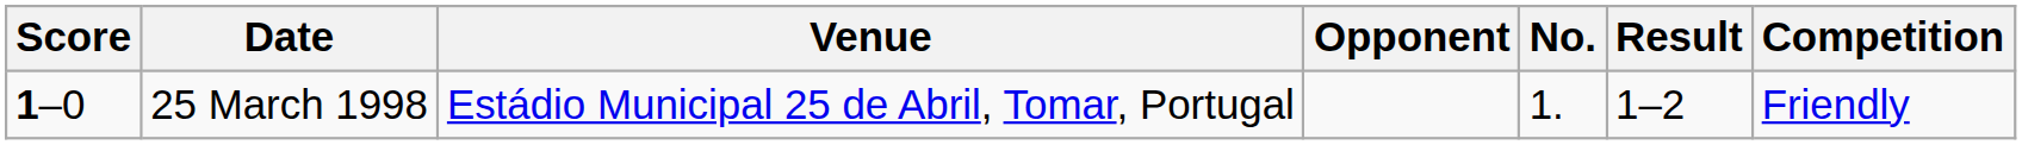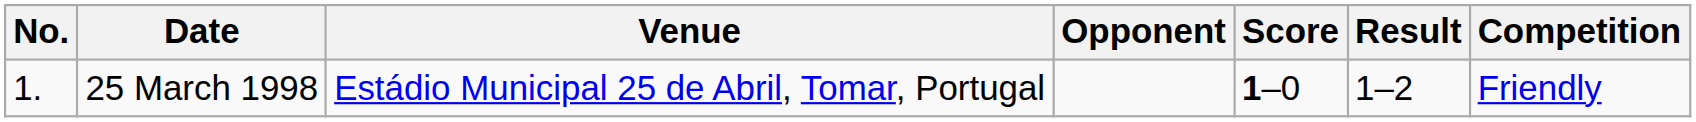 <table class="wikitable collapsible collapsed">
 <tr>
-<th>Score</th>
+<th>No.</th>
 <th>Date</th>
 <th>Venue</th>
 <th>Opponent</th>
-<th>No.</th>
+<th>Score</th>
 <th>Result</th>
 <th>Competition</th>
 </tr>
 <tr>
-<td><strong>1</strong>–0</td>
+<td>1.</td>
 <td>25 March 1998</td>
 <td><a href='#'>Estádio Municipal 25 de Abril</a>, <a href='#'>Tomar</a>, Portugal</td>
 <td></td>
-<td>1.</td>
+<td><strong>1</strong>–0</td>
 <td>1–2</td>
 <td><a href='#'>Friendly</a></td>
 </tr>
 </table>
